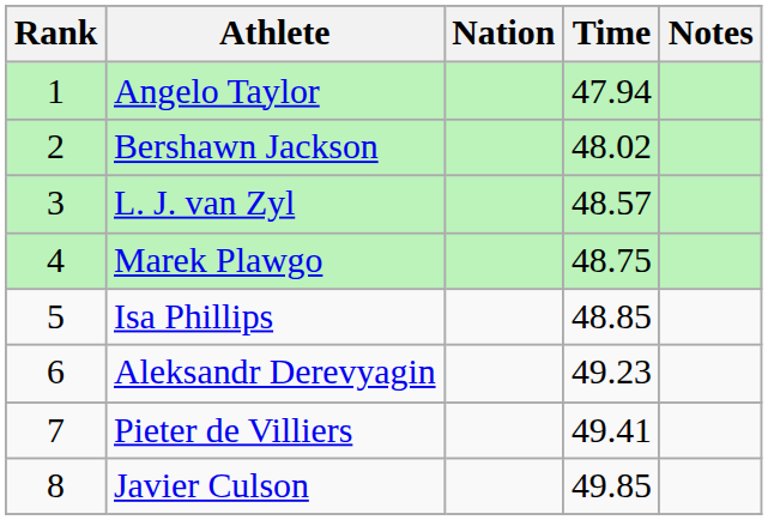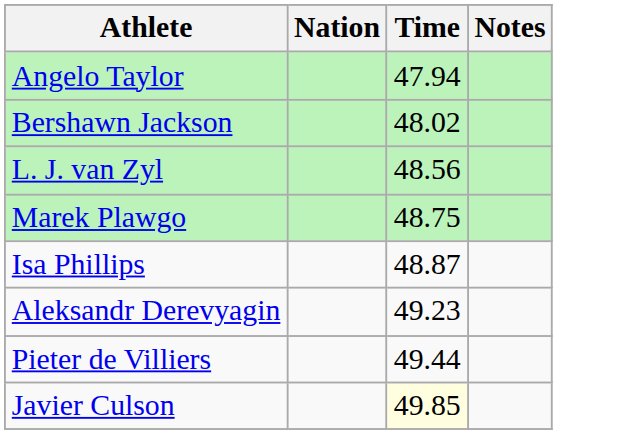 <table class="wikitable sortable" style="text-align:center">
 <tr>
-<th>Rank</th>
 <th>Athlete</th>
 <th>Nation</th>
 <th>Time</th>
 <th>Notes</th>
 </tr>
 <tr bgcolor=bbf3bb>
-<td>1</td>
 <td align=left><a href='#'>Angelo Taylor</a></td>
 <td align=left></td>
 <td>47.94</td>
 <td></td>
 </tr>
 <tr bgcolor=bbf3bb>
-<td>2</td>
 <td align=left><a href='#'>Bershawn Jackson</a></td>
 <td align=left></td>
 <td>48.02</td>
 <td></td>
 </tr>
 <tr bgcolor=bbf3bb>
-<td>3</td>
 <td align=left><a href='#'>L. J. van Zyl</a></td>
 <td align=left></td>
-<td>48.57</td>
+<td>48.56</td>
 <td></td>
 </tr>
 <tr bgcolor=bbf3bb>
-<td>4</td>
 <td align=left><a href='#'>Marek Plawgo</a></td>
 <td align=left></td>
 <td>48.75</td>
 <td></td>
 </tr>
 <tr>
-<td>5</td>
 <td align=left><a href='#'>Isa Phillips</a></td>
 <td align=left></td>
-<td>48.85</td>
+<td>48.87</td>
 <td></td>
 </tr>
 <tr>
-<td>6</td>
 <td align=left><a href='#'>Aleksandr Derevyagin</a></td>
 <td align=left></td>
 <td>49.23</td>
 <td></td>
 </tr>
 <tr>
-<td>7</td>
 <td align=left><a href='#'>Pieter de Villiers</a></td>
 <td align=left></td>
-<td>49.41</td>
+<td>49.44</td>
 <td></td>
 </tr>
 <tr>
-<td>8</td>
 <td align=left><a href='#'>Javier Culson</a></td>
 <td align=left></td>
-<td>49.85</td>
+<td style="background: lightyellow;">49.85</td>
 <td></td>
 </tr>
 </table>
